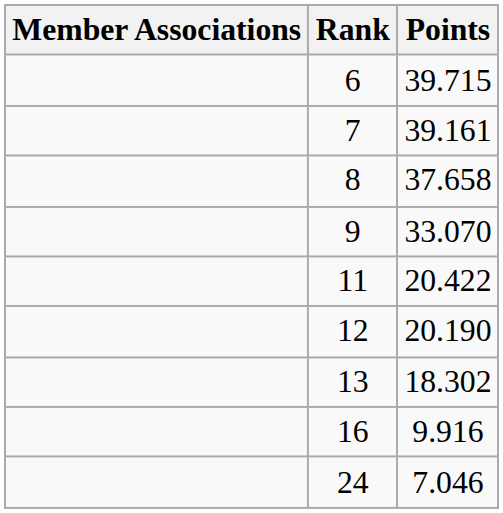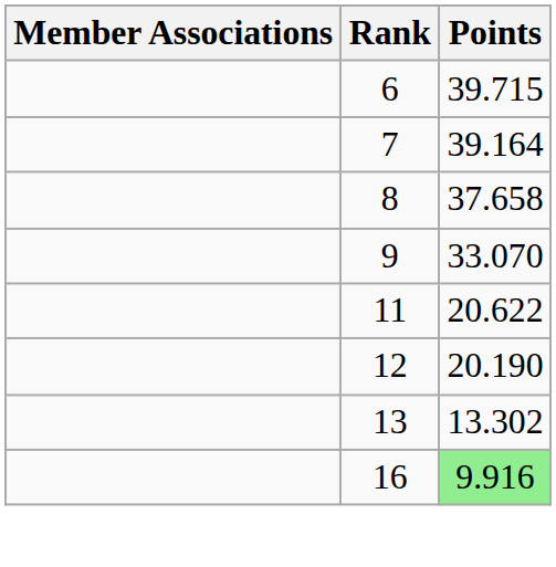 <table class="wikitable" style="text-align:center;">
 <tr>
 <th min-width=265>Member Associations</th>
 <th width=15>Rank</th>
 <th width=15>Points</th>
 </tr>
 <tr>
 <td style="text-align:left;"></td>
 <td>6</td>
 <td>39.715</td>
 </tr>
 <tr>
 <td style="text-align:left;"></td>
 <td>7</td>
-<td>39.161</td>
+<td>39.164</td>
 </tr>
 <tr>
 <td style="text-align:left;"></td>
 <td>8</td>
 <td>37.658</td>
 </tr>
 <tr>
 <td style="text-align:left;"></td>
 <td>9</td>
 <td>33.070</td>
 </tr>
 <tr>
 <td style="text-align:left;"></td>
 <td>11</td>
-<td>20.422</td>
+<td>20.622</td>
 </tr>
 <tr>
 <td style="text-align:left;"></td>
 <td>12</td>
 <td>20.190</td>
 </tr>
 <tr>
 <td style="text-align:left;"></td>
 <td>13</td>
-<td>18.302</td>
+<td>13.302</td>
 </tr>
 <tr>
 <td style="text-align:left;"></td>
 <td>16</td>
-<td>9.916</td>
-</tr>
-<tr>
-<td style="text-align:left;"></td>
-<td>24</td>
-<td>7.046</td>
+<td style="background: lightgreen;">9.916</td>
 </tr>
 </table>
